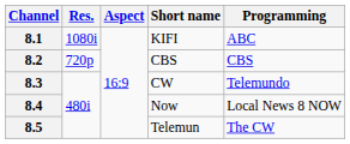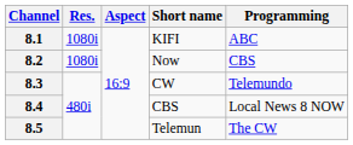 <table class="wikitable">
 <tr>
 <th scope = "col"><a href='#'>Channel</a></th>
 <th scope = "col"><a href='#'>Res.</a></th>
 <th scope = "col"><a href='#'>Aspect</a></th>
 <th scope = "col">Short name</th>
 <th scope = "col">Programming</th>
 </tr>
 <tr>
 <th scope = "row">8.1</th>
 <td><a href='#'>1080i</a></td>
 <td rowspan=5><a href='#'>16:9</a></td>
 <td>KIFI</td>
 <td><a href='#'>ABC</a></td>
 </tr>
 <tr>
 <th scope = "row">8.2</th>
-<td><a href='#'>720p</a></td>
-<td>CBS</td>
+<td><a href='#'>1080i</a></td>
+<td>Now</td>
 <td><a href='#'>CBS</a></td>
 </tr>
 <tr>
 <th scope = "row">8.3</th>
 <td rowspan=3><a href='#'>480i</a></td>
 <td>CW</td>
 <td><a href='#'>Telemundo</a></td>
 </tr>
 <tr>
 <th scope = "row">8.4</th>
-<td>Now</td>
+<td>CBS</td>
 <td>Local News 8 NOW</td>
 </tr>
 <tr>
 <th scope = "row">8.5</th>
 <td>Telemun</td>
 <td><a href='#'>The CW</a></td>
 </tr>
 </table>
